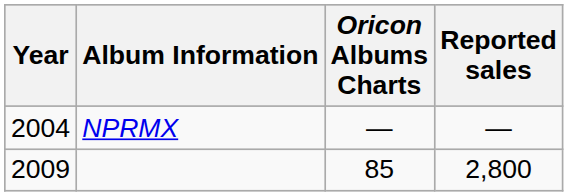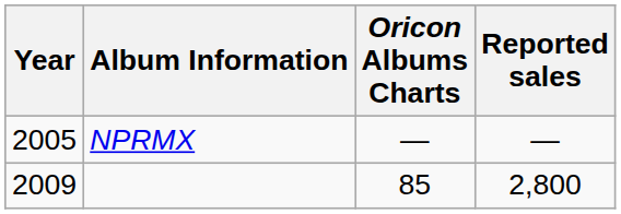 <table class="wikitable">
 <tr>
 <th rowspan="1">Year</th>
 <th rowspan="1">Album Information</th>
 <th colspan="1"><em>Oricon</em><br>Albums<br>Charts<br></th>
 <th colspan="1">Reported<br>sales<br></th>
 </tr>
 <tr>
-<td align="center">2004</td>
+<td align="center">2005</td>
 <td><em><a href='#'>NPRMX</a></em><br></td>
 <td align="center">—</td>
 <td align="center">—</td>
 </tr>
 <tr>
 <td align="center">2009</td>
 <td><br></td>
 <td align="center">85</td>
 <td align="center">2,800</td>
 </tr>
 </table>
